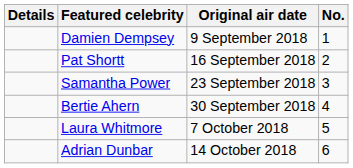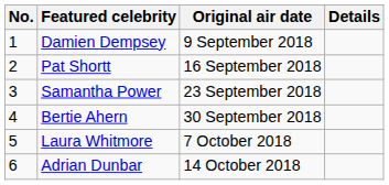 <table class="wikitable">
 <tr>
-<th>Details</th>
+<th>No.</th>
 <th>Featured celebrity</th>
 <th>Original air date</th>
-<th>No.</th>
+<th>Details</th>
 </tr>
 <tr>
-<td></td>
+<td>1</td>
 <td><a href='#'>Damien Dempsey</a></td>
 <td>9 September 2018</td>
-<td>1</td>
+<td></td>
 </tr>
 <tr>
-<td></td>
+<td>2</td>
 <td><a href='#'>Pat Shortt</a></td>
 <td>16 September 2018</td>
-<td>2</td>
+<td></td>
 </tr>
 <tr>
-<td></td>
+<td>3</td>
 <td><a href='#'>Samantha Power</a></td>
 <td>23 September 2018</td>
-<td>3</td>
+<td></td>
 </tr>
 <tr>
-<td></td>
+<td>4</td>
 <td><a href='#'>Bertie Ahern</a></td>
 <td>30 September 2018</td>
-<td>4</td>
+<td></td>
 </tr>
 <tr>
-<td></td>
+<td>5</td>
 <td><a href='#'>Laura Whitmore</a></td>
 <td>7 October 2018</td>
-<td>5</td>
+<td></td>
 </tr>
 <tr>
-<td></td>
+<td>6</td>
 <td><a href='#'>Adrian Dunbar</a></td>
 <td>14 October 2018</td>
-<td>6</td>
+<td></td>
 </tr>
 </table>
